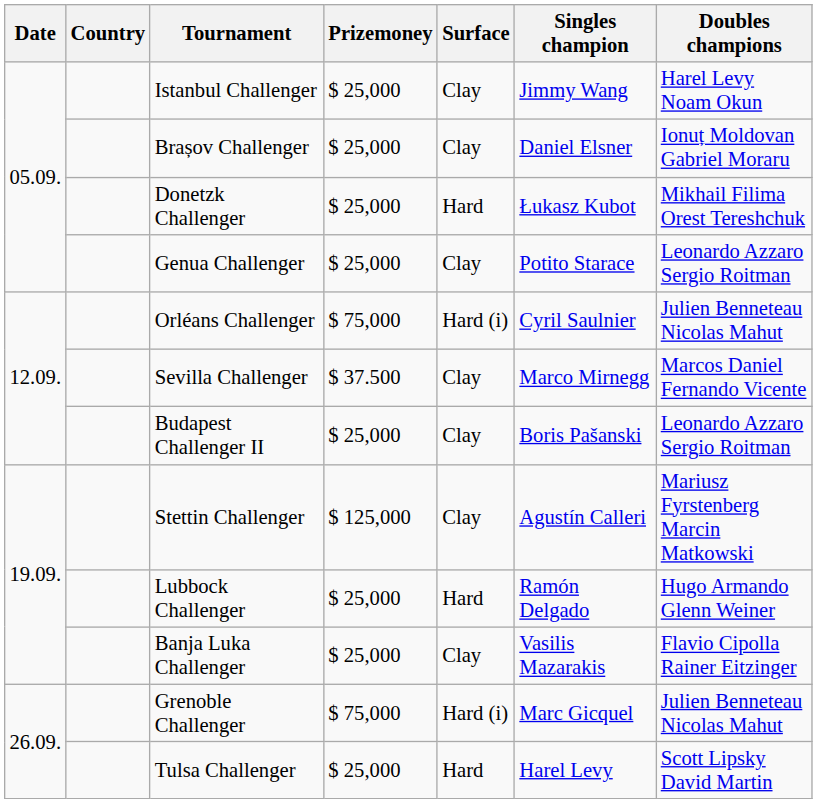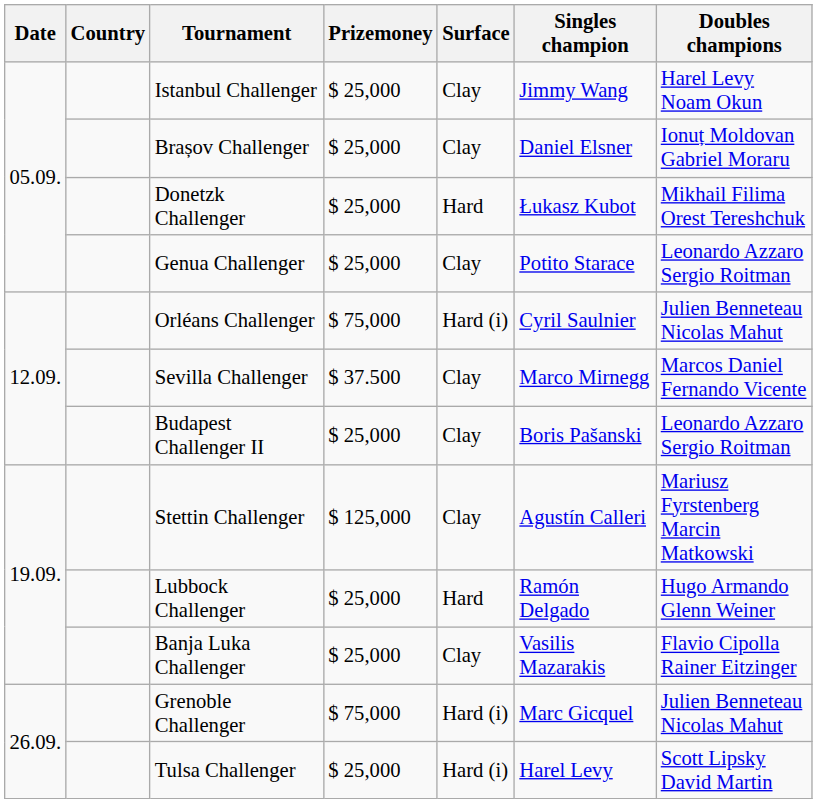 <table class="sortable wikitable" style=font-size:97%>
 <tr>
 <th>Date</th>
 <th>Country</th>
 <th>Tournament</th>
 <th>Prizemoney</th>
 <th>Surface</th>
 <th>Singles champion</th>
 <th>Doubles champions</th>
 </tr>
 <tr>
 <td rowspan="4">05.09.</td>
 <td></td>
 <td>Istanbul Challenger</td>
 <td>$ 25,000</td>
 <td>Clay</td>
 <td> <a href='#'>Jimmy Wang</a></td>
 <td> <a href='#'>Harel Levy</a><br> <a href='#'>Noam Okun</a></td>
 </tr>
 <tr>
 <td></td>
 <td>Brașov Challenger</td>
 <td>$ 25,000</td>
 <td>Clay</td>
 <td> <a href='#'>Daniel Elsner</a></td>
 <td> <a href='#'>Ionuț Moldovan</a><br>  <a href='#'>Gabriel Moraru</a></td>
 </tr>
 <tr>
 <td></td>
 <td>Donetzk Challenger</td>
 <td>$ 25,000</td>
 <td>Hard</td>
 <td> <a href='#'>Łukasz Kubot</a></td>
 <td> <a href='#'>Mikhail Filima</a><br> <a href='#'>Orest Tereshchuk</a></td>
 </tr>
 <tr>
 <td></td>
 <td>Genua Challenger</td>
 <td>$ 25,000</td>
 <td>Clay</td>
 <td> <a href='#'>Potito Starace</a></td>
 <td> <a href='#'>Leonardo Azzaro</a> <br>  <a href='#'>Sergio Roitman</a></td>
 </tr>
 <tr>
 <td rowspan="3">12.09.</td>
 <td></td>
 <td>Orléans Challenger</td>
 <td>$ 75,000</td>
 <td>Hard (i)</td>
 <td> <a href='#'>Cyril Saulnier</a></td>
 <td> <a href='#'>Julien Benneteau</a> <br>  <a href='#'>Nicolas Mahut</a></td>
 </tr>
 <tr>
 <td></td>
 <td>Sevilla Challenger</td>
 <td>$ 37.500</td>
 <td>Clay</td>
 <td> <a href='#'>Marco Mirnegg</a></td>
 <td> <a href='#'>Marcos Daniel</a><br> <a href='#'>Fernando Vicente</a></td>
 </tr>
 <tr>
 <td></td>
 <td>Budapest Challenger II</td>
 <td>$ 25,000</td>
 <td>Clay</td>
 <td> <a href='#'>Boris Pašanski</a></td>
 <td> <a href='#'>Leonardo Azzaro</a><br> <a href='#'>Sergio Roitman</a></td>
 </tr>
 <tr>
 <td rowspan="3">19.09.</td>
 <td></td>
 <td>Stettin Challenger</td>
 <td>$ 125,000</td>
 <td>Clay</td>
 <td> <a href='#'>Agustín Calleri</a></td>
 <td> <a href='#'>Mariusz Fyrstenberg</a><br> <a href='#'>Marcin Matkowski</a></td>
 </tr>
 <tr>
 <td></td>
 <td>Lubbock Challenger</td>
 <td>$ 25,000</td>
 <td>Hard</td>
 <td> <a href='#'>Ramón Delgado</a></td>
 <td> <a href='#'>Hugo Armando</a><br> <a href='#'>Glenn Weiner</a></td>
 </tr>
 <tr>
 <td></td>
 <td>Banja Luka Challenger</td>
 <td>$ 25,000</td>
 <td>Clay</td>
 <td> <a href='#'>Vasilis Mazarakis</a></td>
 <td> <a href='#'>Flavio Cipolla</a> <br>  <a href='#'>Rainer Eitzinger</a></td>
 </tr>
 <tr>
 <td rowspan="2">26.09.</td>
 <td></td>
 <td>Grenoble Challenger</td>
 <td>$ 75,000</td>
 <td>Hard (i)</td>
 <td> <a href='#'>Marc Gicquel</a></td>
 <td> <a href='#'>Julien Benneteau</a><br> <a href='#'>Nicolas Mahut</a></td>
 </tr>
 <tr>
 <td></td>
 <td>Tulsa Challenger</td>
 <td>$ 25,000</td>
-<td>Hard</td>
+<td>Hard (i)</td>
 <td> <a href='#'>Harel Levy</a></td>
 <td> <a href='#'>Scott Lipsky</a><br> <a href='#'>David Martin</a></td>
 </tr>
 </table>
